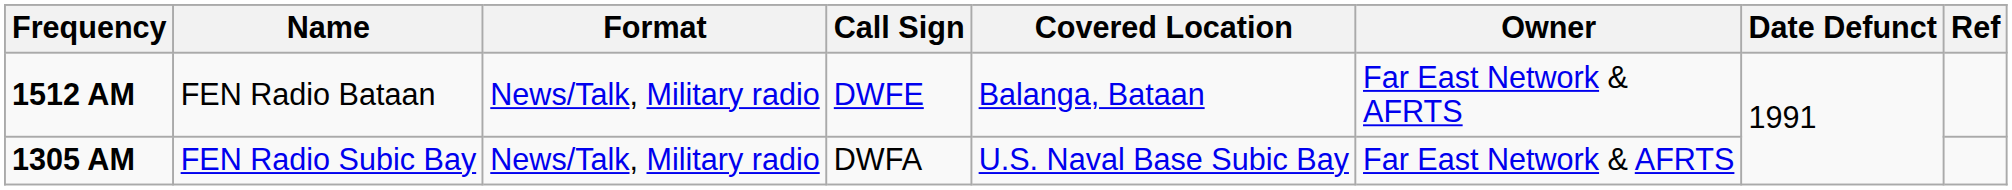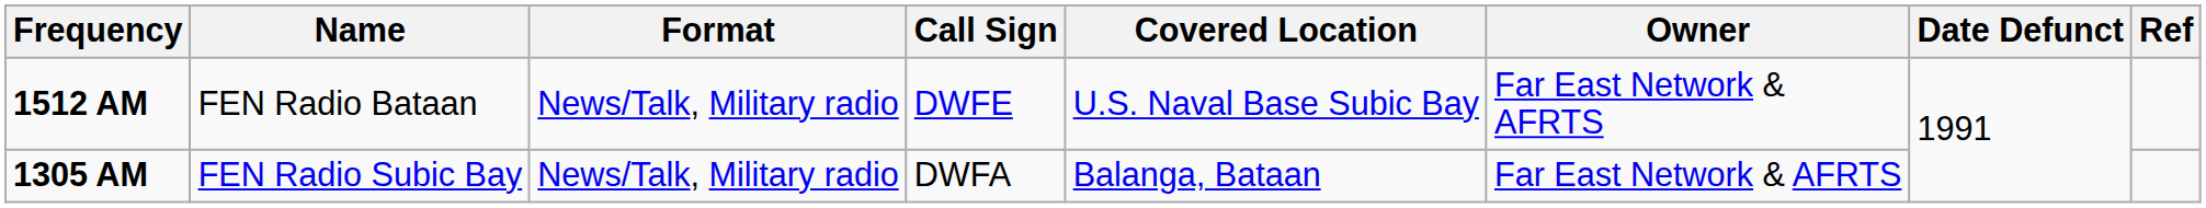 <table class="wikitable">
 <tr>
 <th>Frequency</th>
 <th>Name</th>
 <th>Format</th>
 <th>Call Sign</th>
 <th>Covered Location</th>
 <th>Owner</th>
 <th>Date Defunct</th>
 <th>Ref</th>
 </tr>
 <tr>
 <td><strong>1512 AM</strong></td>
 <td>FEN Radio Bataan</td>
 <td><a href='#'>News/Talk</a>, <a href='#'>Military radio</a></td>
 <td><a href='#'>DWFE</a></td>
-<td><a href='#'>Balanga, Bataan</a></td>
+<td><a href='#'>U.S. Naval Base Subic Bay</a></td>
 <td><a href='#'>Far East Network</a> &<br><a href='#'>AFRTS</a></td>
 <td rowspan="2">1991</td>
 <td></td>
 </tr>
 <tr>
 <td><strong>1305 AM</strong></td>
 <td><a href='#'>FEN Radio Subic Bay</a></td>
 <td><a href='#'>News/Talk</a>, <a href='#'>Military radio</a></td>
 <td>DWFA</td>
-<td><a href='#'>U.S. Naval Base Subic Bay</a></td>
+<td><a href='#'>Balanga, Bataan</a></td>
 <td><a href='#'>Far East Network</a> & <a href='#'>AFRTS</a></td>
 <td></td>
 </tr>
 </table>
